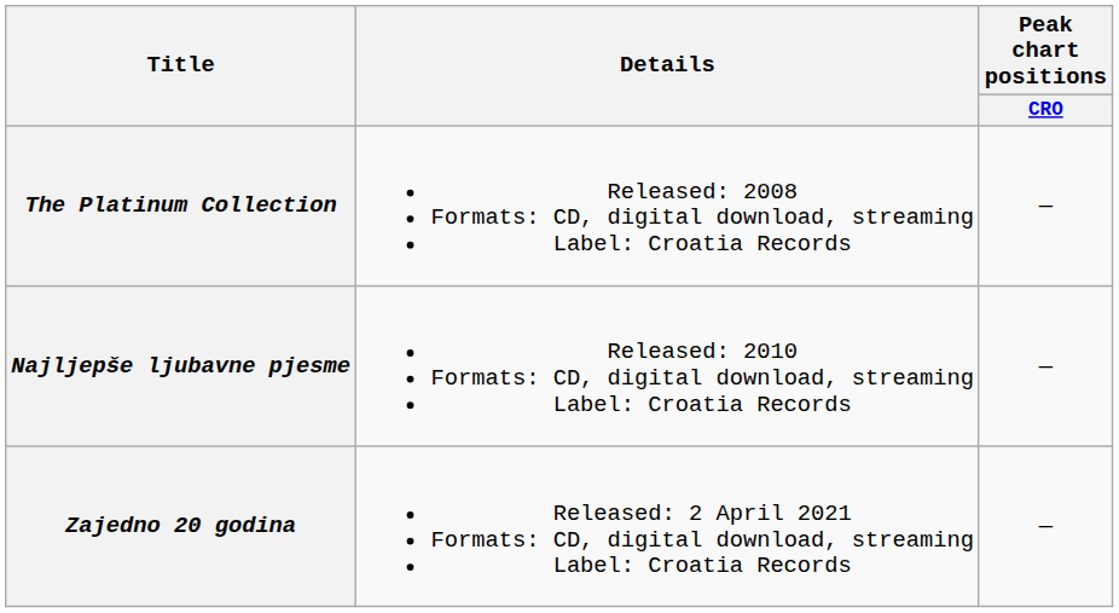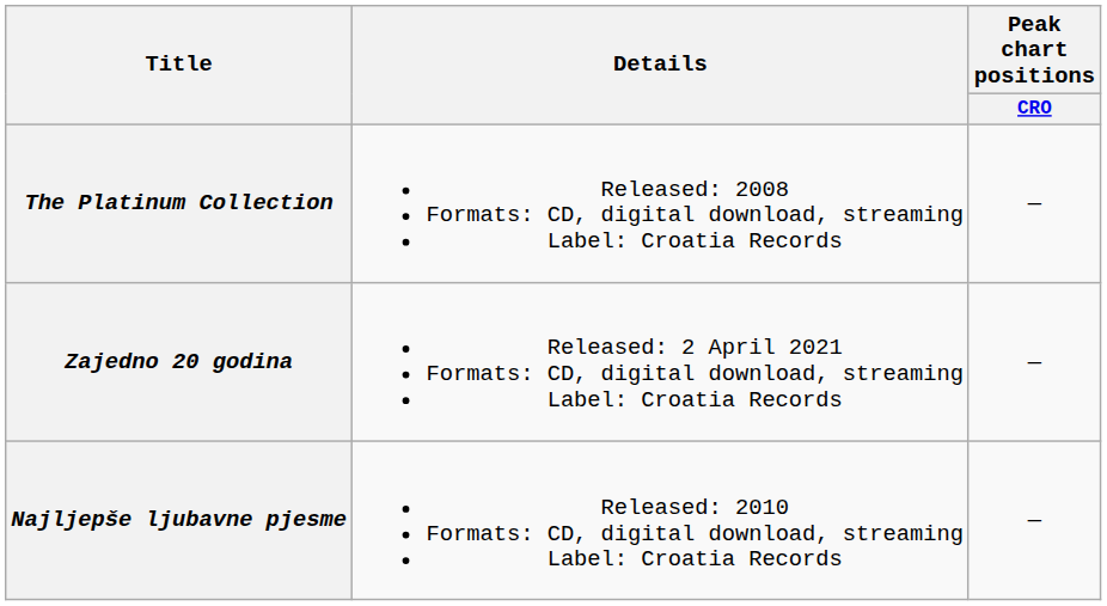 <table class="wikitable plainrowheaders" style="text-align:center;">
 <tr>
 <th scope="col" rowspan="2">Title</th>
 <th scope="col" rowspan="2">Details</th>
 <th scope="col" colspan="1">Peak chart positions</th>
 </tr>
 <tr>
 <th scope="col" style="width:3em;font-size:85%;"><a href='#'>CRO</a><br></th>
 </tr>
 <tr>
 <th scope="row"><em>The Platinum Collection</em></th>
 <td><br><ul><li>Released: 2008</li><li>Formats: CD, digital download, streaming</li><li>Label: Croatia Records</li></ul></td>
 <td>—</td>
 </tr>
 <tr>
+<th scope="row"><em>Zajedno 20 godina</em></th>
+<td><br><ul><li>Released: 2 April 2021</li><li>Formats: CD, digital download, streaming</li><li>Label: Croatia Records</li></ul></td>
+<td>—</td>
+</tr>
+<tr>
 <th scope="row"><em>Najljepše ljubavne pjesme</em></th>
 <td><br><ul><li>Released: 2010</li><li>Formats: CD, digital download, streaming</li><li>Label: Croatia Records</li></ul></td>
 <td>—</td>
 </tr>
-<tr>
-<th scope="row"><em>Zajedno 20 godina</em></th>
-<td><br><ul><li>Released: 2 April 2021</li><li>Formats: CD, digital download, streaming</li><li>Label: Croatia Records</li></ul></td>
-<td>—</td>
-</tr>
 </table>
